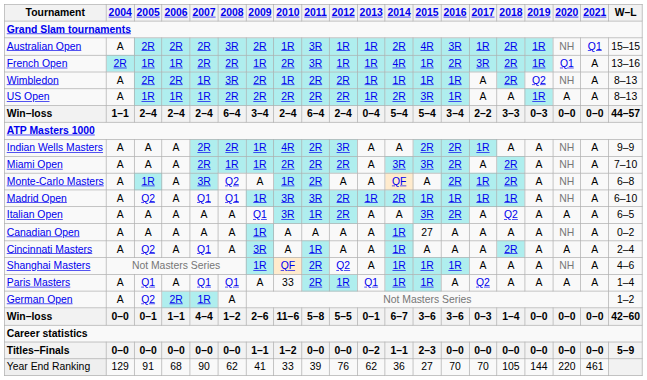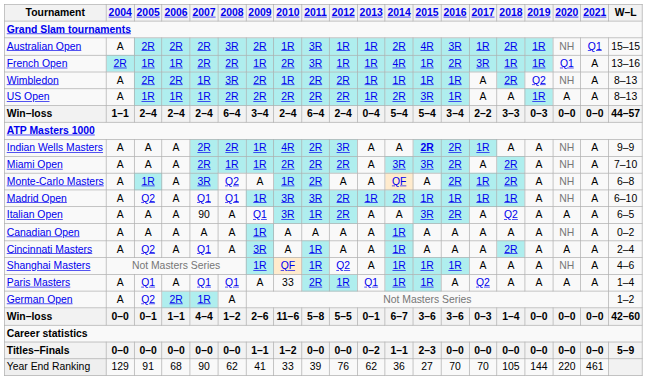 <table class=wikitable style=font-size:97%;text-align:center>
 <tr>
 <th>Tournament</th>
 <th><a href='#'>2004</a></th>
 <th><a href='#'>2005</a></th>
 <th><a href='#'>2006</a></th>
 <th><a href='#'>2007</a></th>
 <th><a href='#'>2008</a></th>
 <th><a href='#'>2009</a></th>
 <th><a href='#'>2010</a></th>
 <th><a href='#'>2011</a></th>
 <th><a href='#'>2012</a></th>
 <th><a href='#'>2013</a></th>
 <th><a href='#'>2014</a></th>
 <th><a href='#'>2015</a></th>
 <th><a href='#'>2016</a></th>
 <th><a href='#'>2017</a></th>
 <th><a href='#'>2018</a></th>
 <th><a href='#'>2019</a></th>
 <th><a href='#'>2020</a></th>
 <th><a href='#'>2021</a></th>
 <th>W–L</th>
 </tr>
 <tr>
 <td colspan=20 style=text-align:left><a href='#'><strong>Grand Slam tournaments</strong></a></td>
 </tr>
 <tr>
 <td align=left><a href='#'>Australian Open</a></td>
 <td>A</td>
 <td bgcolor=afeeee><a href='#'>2R</a></td>
 <td bgcolor=afeeee><a href='#'>2R</a></td>
 <td bgcolor=afeeee><a href='#'>2R</a></td>
 <td bgcolor=afeeee><a href='#'>3R</a></td>
 <td bgcolor=afeeee><a href='#'>2R</a></td>
 <td bgcolor=afeeee><a href='#'>1R</a></td>
 <td bgcolor=afeeee><a href='#'>3R</a></td>
 <td bgcolor=afeeee><a href='#'>1R</a></td>
 <td bgcolor=afeeee><a href='#'>1R</a></td>
 <td bgcolor=afeeee><a href='#'>2R</a></td>
 <td bgcolor=afeeee><a href='#'>4R</a></td>
 <td bgcolor=afeeee><a href='#'>3R</a></td>
 <td bgcolor=afeeee><a href='#'>1R</a></td>
 <td bgcolor=afeeee><a href='#'>2R</a></td>
 <td bgcolor=afeeee><a href='#'>1R</a></td>
 <td style=color:#767676>NH</td>
 <td><a href='#'>Q1</a></td>
 <td>15–15</td>
 </tr>
 <tr>
 <td align=left><a href='#'>French Open</a></td>
 <td bgcolor=afeeee><a href='#'>2R</a></td>
 <td bgcolor=afeeee><a href='#'>1R</a></td>
 <td bgcolor=afeeee><a href='#'>1R</a></td>
 <td bgcolor=afeeee><a href='#'>2R</a></td>
 <td bgcolor=afeeee><a href='#'>2R</a></td>
 <td bgcolor=afeeee><a href='#'>1R</a></td>
 <td bgcolor=afeeee><a href='#'>2R</a></td>
 <td bgcolor=afeeee><a href='#'>3R</a></td>
 <td bgcolor=afeeee><a href='#'>1R</a></td>
 <td bgcolor=afeeee><a href='#'>1R</a></td>
 <td bgcolor=afeeee><a href='#'>4R</a></td>
 <td bgcolor=afeeee><a href='#'>1R</a></td>
 <td bgcolor=afeeee><a href='#'>2R</a></td>
 <td bgcolor=afeeee><a href='#'>3R</a></td>
-<td bgcolor=afeeee><a href='#'>2R</a></td>
+<td bgcolor=afeeee><a href='#'>1R</a></td>
 <td bgcolor=afeeee><a href='#'>1R</a></td>
 <td><a href='#'>Q1</a></td>
 <td>A</td>
 <td>13–16</td>
 </tr>
 <tr>
 <td align=left><a href='#'>Wimbledon</a></td>
 <td>A</td>
 <td bgcolor=afeeee><a href='#'>2R</a></td>
 <td bgcolor=afeeee><a href='#'>2R</a></td>
 <td bgcolor=afeeee><a href='#'>1R</a></td>
 <td bgcolor=afeeee><a href='#'>3R</a></td>
 <td bgcolor=afeeee><a href='#'>2R</a></td>
 <td bgcolor=afeeee><a href='#'>1R</a></td>
 <td bgcolor=afeeee><a href='#'>2R</a></td>
 <td bgcolor=afeeee><a href='#'>2R</a></td>
 <td bgcolor=afeeee><a href='#'>1R</a></td>
 <td bgcolor=afeeee><a href='#'>1R</a></td>
 <td bgcolor=afeeee><a href='#'>1R</a></td>
 <td bgcolor=afeeee><a href='#'>1R</a></td>
 <td>A</td>
 <td bgcolor=afeeee><a href='#'>2R</a></td>
 <td><a href='#'>Q2</a></td>
 <td style=color:#767676>NH</td>
 <td>A</td>
 <td>8–13</td>
 </tr>
 <tr>
 <td align=left><a href='#'>US Open</a></td>
 <td>A</td>
 <td bgcolor=afeeee><a href='#'>1R</a></td>
 <td bgcolor=afeeee><a href='#'>1R</a></td>
 <td bgcolor=afeeee><a href='#'>1R</a></td>
 <td bgcolor=afeeee><a href='#'>2R</a></td>
 <td bgcolor=afeeee><a href='#'>2R</a></td>
 <td bgcolor=afeeee><a href='#'>2R</a></td>
 <td bgcolor=afeeee><a href='#'>2R</a></td>
 <td bgcolor=afeeee><a href='#'>2R</a></td>
 <td bgcolor=afeeee><a href='#'>1R</a></td>
 <td bgcolor=afeeee><a href='#'>2R</a></td>
 <td bgcolor=afeeee><a href='#'>3R</a></td>
 <td bgcolor=afeeee><a href='#'>1R</a></td>
 <td>A</td>
 <td>A</td>
 <td bgcolor=afeeee><a href='#'>1R</a></td>
 <td>A</td>
 <td>A</td>
 <td>8–13</td>
 </tr>
 <tr>
 <th style=text-align:left>Win–loss</th>
 <th>1–1</th>
 <th>2–4</th>
 <th>2–4</th>
 <th>2–4</th>
 <th>6–4</th>
 <th>3–4</th>
 <th>2–4</th>
 <th>6–4</th>
 <th>2–4</th>
 <th>0–4</th>
 <th>5–4</th>
 <th>5–4</th>
 <th>3–4</th>
 <th>2–2</th>
 <th>3–3</th>
 <th>0–3</th>
 <th>0–0</th>
 <th>0–0</th>
 <th>44–57</th>
 </tr>
 <tr>
 <td colspan=20 style=text-align:left><strong><a href='#'>ATP Masters 1000</a></strong></td>
 </tr>
 <tr>
 <td align=left><a href='#'>Indian Wells Masters</a></td>
 <td>A</td>
 <td>A</td>
 <td>A</td>
 <td bgcolor=afeeee><a href='#'>2R</a></td>
 <td bgcolor=afeeee><a href='#'>2R</a></td>
 <td bgcolor=afeeee><a href='#'>1R</a></td>
 <td bgcolor=afeeee><a href='#'>4R</a></td>
 <td bgcolor=afeeee><a href='#'>2R</a></td>
 <td bgcolor=afeeee><a href='#'>3R</a></td>
 <td>A</td>
 <td>A</td>
-<td bgcolor=afeeee><a href='#'>2R</a></td>
+<td bgcolor=afeeee><strong><a href='#'>2R</a></strong></td>
 <td bgcolor=afeeee><a href='#'>2R</a></td>
 <td bgcolor=afeeee><a href='#'>1R</a></td>
 <td>A</td>
 <td>A</td>
 <td style=color:#767676>NH</td>
 <td>A</td>
 <td>9–9</td>
 </tr>
 <tr>
 <td align=left><a href='#'>Miami Open</a></td>
 <td>A</td>
 <td>A</td>
 <td>A</td>
 <td bgcolor=afeeee><a href='#'>2R</a></td>
 <td bgcolor=afeeee><a href='#'>1R</a></td>
 <td bgcolor=afeeee><a href='#'>1R</a></td>
 <td bgcolor=afeeee><a href='#'>2R</a></td>
 <td bgcolor=afeeee><a href='#'>2R</a></td>
 <td bgcolor=afeeee><a href='#'>2R</a></td>
 <td>A</td>
 <td bgcolor=afeeee><a href='#'>3R</a></td>
 <td bgcolor=afeeee><a href='#'>3R</a></td>
 <td bgcolor=afeeee><a href='#'>2R</a></td>
 <td>A</td>
 <td bgcolor=afeeee><a href='#'>2R</a></td>
 <td>A</td>
 <td style=color:#767676>NH</td>
 <td>A</td>
 <td>7–10</td>
 </tr>
 <tr>
 <td align=left><a href='#'>Monte-Carlo Masters</a></td>
 <td>A</td>
 <td bgcolor=afeeee><a href='#'>1R</a></td>
 <td>A</td>
 <td bgcolor=afeeee><a href='#'>3R</a></td>
 <td><a href='#'>Q2</a></td>
 <td>A</td>
 <td bgcolor=afeeee><a href='#'>1R</a></td>
 <td bgcolor=afeeee><a href='#'>2R</a></td>
 <td>A</td>
 <td>A</td>
 <td bgcolor=ffebcd><a href='#'>QF</a></td>
 <td>A</td>
 <td bgcolor=afeeee><a href='#'>2R</a></td>
 <td bgcolor=afeeee><a href='#'>1R</a></td>
 <td bgcolor=afeeee><a href='#'>2R</a></td>
 <td>A</td>
 <td style=color:#767676>NH</td>
 <td>A</td>
 <td>6–8</td>
 </tr>
 <tr>
 <td align=left><a href='#'>Madrid Open</a></td>
 <td>A</td>
 <td><a href='#'>Q2</a></td>
 <td>A</td>
 <td><a href='#'>Q1</a></td>
 <td><a href='#'>Q1</a></td>
 <td bgcolor=afeeee><a href='#'>1R</a></td>
 <td bgcolor=afeeee><a href='#'>3R</a></td>
 <td bgcolor=afeeee><a href='#'>3R</a></td>
 <td bgcolor=afeeee><a href='#'>2R</a></td>
 <td bgcolor=afeeee><a href='#'>1R</a></td>
 <td bgcolor=afeeee><a href='#'>2R</a></td>
 <td bgcolor=afeeee><a href='#'>1R</a></td>
 <td bgcolor=afeeee><a href='#'>1R</a></td>
 <td bgcolor=afeeee><a href='#'>1R</a></td>
 <td bgcolor=afeeee><a href='#'>1R</a></td>
 <td>A</td>
 <td style=color:#767676>NH</td>
 <td>A</td>
 <td>6–10</td>
 </tr>
 <tr>
 <td align=left><a href='#'>Italian Open</a></td>
 <td>A</td>
 <td>A</td>
 <td>A</td>
-<td>A</td>
+<td>90</td>
 <td>A</td>
 <td><a href='#'>Q1</a></td>
 <td bgcolor=afeeee><a href='#'>3R</a></td>
 <td bgcolor=afeeee><a href='#'>1R</a></td>
 <td bgcolor=afeeee><a href='#'>2R</a></td>
 <td>A</td>
 <td>A</td>
 <td bgcolor=afeeee><a href='#'>3R</a></td>
 <td bgcolor=afeeee><a href='#'>2R</a></td>
 <td>A</td>
 <td><a href='#'>Q2</a></td>
 <td>A</td>
 <td>A</td>
 <td>A</td>
 <td>6–5</td>
 </tr>
 <tr>
 <td align=left><a href='#'>Canadian Open</a></td>
 <td>A</td>
 <td>A</td>
 <td>A</td>
 <td>A</td>
 <td>A</td>
 <td bgcolor=afeeee><a href='#'>1R</a></td>
 <td>A</td>
 <td>A</td>
 <td>A</td>
 <td>A</td>
 <td bgcolor=afeeee><a href='#'>1R</a></td>
-<td>27</td>
+<td>A</td>
 <td>A</td>
 <td>A</td>
 <td>A</td>
 <td>A</td>
 <td style=color:#767676>NH</td>
 <td>A</td>
 <td>0–2</td>
 </tr>
 <tr>
 <td align=left><a href='#'>Cincinnati Masters</a></td>
 <td>A</td>
 <td><a href='#'>Q2</a></td>
 <td>A</td>
 <td><a href='#'>Q1</a></td>
 <td>A</td>
 <td bgcolor=afeeee><a href='#'>3R</a></td>
 <td>A</td>
 <td bgcolor=afeeee><a href='#'>1R</a></td>
 <td>A</td>
 <td>A</td>
 <td bgcolor=afeeee><a href='#'>1R</a></td>
 <td>A</td>
 <td>A</td>
 <td>A</td>
 <td bgcolor=afeeee><a href='#'>2R</a></td>
 <td>A</td>
 <td>A</td>
 <td>A</td>
 <td>2–4</td>
 </tr>
 <tr>
 <td align=left><a href='#'>Shanghai Masters</a></td>
 <td colspan=5 style=color:#767676>Not Masters Series</td>
 <td bgcolor=afeeee><a href='#'>1R</a></td>
 <td bgcolor=ffebcd><a href='#'>QF</a></td>
-<td bgcolor=afeeee><a href='#'>2R</a></td>
+<td bgcolor=afeeee><a href='#'>1R</a></td>
 <td><a href='#'>Q2</a></td>
 <td>A</td>
 <td bgcolor=afeeee><a href='#'>1R</a></td>
 <td bgcolor=afeeee><a href='#'>1R</a></td>
 <td bgcolor=afeeee><a href='#'>1R</a></td>
 <td>A</td>
 <td>A</td>
 <td>A</td>
 <td style=color:#767676>NH</td>
 <td>A</td>
 <td>4–6</td>
 </tr>
 <tr>
 <td align=left><a href='#'>Paris Masters</a></td>
 <td>A</td>
 <td><a href='#'>Q1</a></td>
 <td>A</td>
 <td><a href='#'>Q1</a></td>
 <td><a href='#'>Q1</a></td>
 <td>A</td>
 <td>33</td>
 <td bgcolor=afeeee><a href='#'>2R</a></td>
 <td bgcolor=afeeee><a href='#'>1R</a></td>
 <td><a href='#'>Q1</a></td>
 <td bgcolor=afeeee><a href='#'>1R</a></td>
 <td bgcolor=afeeee><a href='#'>1R</a></td>
 <td>A</td>
 <td><a href='#'>Q2</a></td>
 <td>A</td>
 <td>A</td>
 <td>A</td>
 <td>A</td>
 <td>1–4</td>
 </tr>
 <tr>
 <td align=left><a href='#'>German Open</a></td>
 <td>A</td>
 <td><a href='#'>Q2</a></td>
 <td bgcolor=afeeee><a href='#'>2R</a></td>
 <td bgcolor=afeeee><a href='#'>1R</a></td>
 <td>A</td>
 <td colspan=13 style=color:#767676>Not Masters Series</td>
 <td>1–2</td>
 </tr>
 <tr>
 <th style=text-align:left>Win–loss</th>
 <th>0–0</th>
 <th>0–1</th>
 <th>1–1</th>
 <th>4–4</th>
 <th>1–2</th>
 <th>2–6</th>
 <th>11–6</th>
 <th>5–8</th>
 <th>5–5</th>
 <th>0–1</th>
 <th>6–7</th>
 <th>3–6</th>
 <th>3–6</th>
 <th>0–3</th>
 <th>1–4</th>
 <th>0–0</th>
 <th>0–0</th>
 <th>0–0</th>
 <th>42–60</th>
 </tr>
 <tr>
 <td colspan=20 style=text-align:left><strong>Career statistics</strong></td>
 </tr>
 <tr>
 <th style=text-align:left>Titles–Finals</th>
 <th>0–0</th>
 <th>0–0</th>
 <th>0–0</th>
 <th>0–0</th>
 <th>0–0</th>
 <th>1–1</th>
 <th>1–2</th>
 <th>0–0</th>
 <th>0–0</th>
 <th>0–2</th>
 <th>1–1</th>
 <th>2–3</th>
 <th>0–0</th>
 <th>0–0</th>
 <th>0–0</th>
 <th>0–0</th>
 <th>0–0</th>
 <th>0–0</th>
 <th>5–9</th>
 </tr>
 <tr>
 <td style=text-align:left;background:#efefef>Year End Ranking</td>
 <td>129</td>
 <td>91</td>
 <td>68</td>
 <td>90</td>
 <td>62</td>
 <td>41</td>
 <td>33</td>
 <td>39</td>
 <td>76</td>
 <td>62</td>
 <td>36</td>
 <td>27</td>
 <td>70</td>
 <td>70</td>
 <td>105</td>
 <td>144</td>
 <td>220</td>
 <td>461</td>
 <th></th>
 </tr>
 </table>
